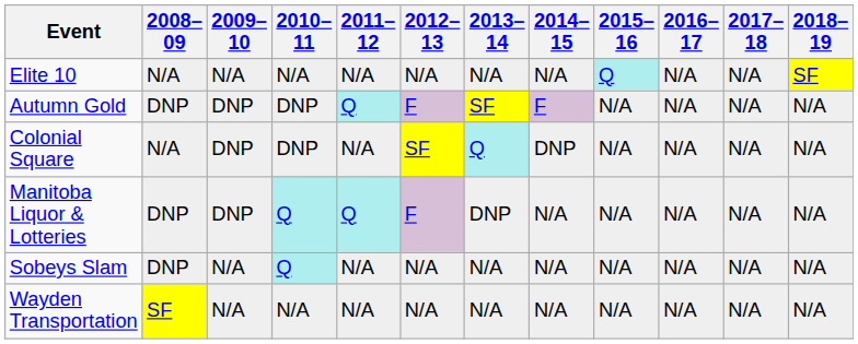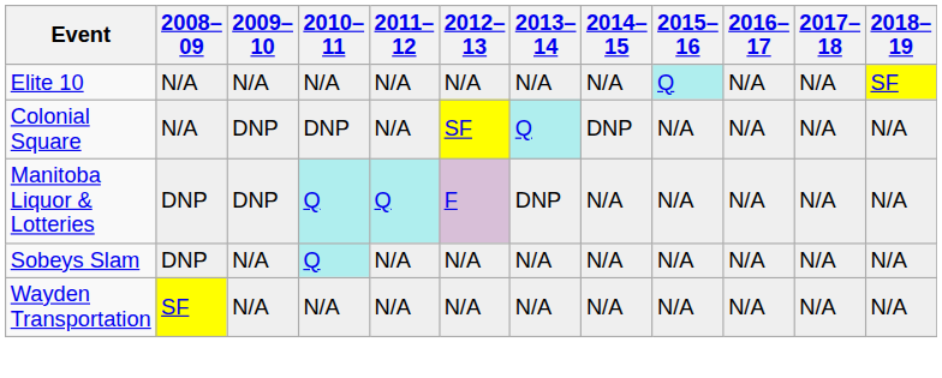 <table class="wikitable">
 <tr>
 <th>Event</th>
 <th><a href='#'>2008–09</a></th>
 <th><a href='#'>2009–10</a></th>
 <th><a href='#'>2010–11</a></th>
 <th><a href='#'>2011–12</a></th>
 <th><a href='#'>2012–13</a></th>
 <th><a href='#'>2013–14</a></th>
 <th><a href='#'>2014–15</a></th>
 <th><a href='#'>2015–16</a></th>
 <th><a href='#'>2016–17</a></th>
 <th><a href='#'>2017–18</a></th>
 <th><a href='#'>2018–19</a></th>
 </tr>
 <tr>
 <td><a href='#'>Elite 10</a></td>
 <td style="background:#EFEFEF;">N/A</td>
 <td style="background:#EFEFEF;">N/A</td>
 <td style="background:#EFEFEF;">N/A</td>
 <td style="background:#EFEFEF;">N/A</td>
 <td style="background:#EFEFEF;">N/A</td>
 <td style="background:#EFEFEF;">N/A</td>
 <td style="background:#EFEFEF;">N/A</td>
 <td style="background:#afeeee;"><a href='#'>Q</a></td>
 <td style="background:#EFEFEF;">N/A</td>
 <td style="background:#EFEFEF;">N/A</td>
 <td style="background:yellow;"><a href='#'>SF</a></td>
-</tr>
-<tr>
-<td><a href='#'>Autumn Gold</a></td>
-<td style="background:#EFEFEF;">DNP</td>
-<td style="background:#EFEFEF;">DNP</td>
-<td style="background:#EFEFEF;">DNP</td>
-<td style="background:#afeeee;"><a href='#'>Q</a></td>
-<td style="background:thistle;"><a href='#'>F</a></td>
-<td style="background:yellow;"><a href='#'>SF</a></td>
-<td style="background:thistle;"><a href='#'>F</a></td>
-<td style="background:#EFEFEF;">N/A</td>
-<td style="background:#EFEFEF;">N/A</td>
-<td style="background:#EFEFEF;">N/A</td>
-<td style="background:#EFEFEF;">N/A</td>
 </tr>
 <tr>
 <td><a href='#'>Colonial Square</a></td>
 <td style="background:#EFEFEF;">N/A</td>
 <td style="background:#EFEFEF;">DNP</td>
 <td style="background:#EFEFEF;">DNP</td>
 <td style="background:#EFEFEF;">N/A</td>
 <td style="background:yellow;"><a href='#'>SF</a></td>
 <td style="background:#afeeee;"><a href='#'>Q</a></td>
 <td style="background:#EFEFEF;">DNP</td>
 <td style="background:#EFEFEF;">N/A</td>
 <td style="background:#EFEFEF;">N/A</td>
 <td style="background:#EFEFEF;">N/A</td>
 <td style="background:#EFEFEF;">N/A</td>
 </tr>
 <tr>
 <td><a href='#'>Manitoba Liquor & Lotteries</a></td>
 <td style="background:#EFEFEF;">DNP</td>
 <td style="background:#EFEFEF;">DNP</td>
 <td style="background:#afeeee;"><a href='#'>Q</a></td>
 <td style="background:#afeeee;"><a href='#'>Q</a></td>
 <td style="background:thistle;"><a href='#'>F</a></td>
 <td style="background:#EFEFEF;">DNP</td>
 <td style="background:#EFEFEF;">N/A</td>
 <td style="background:#EFEFEF;">N/A</td>
 <td style="background:#EFEFEF;">N/A</td>
 <td style="background:#EFEFEF;">N/A</td>
 <td style="background:#EFEFEF;">N/A</td>
 </tr>
 <tr>
 <td><a href='#'>Sobeys Slam</a></td>
 <td style="background:#EFEFEF;">DNP</td>
 <td style="background:#EFEFEF;">N/A</td>
 <td style="background:#afeeee;"><a href='#'>Q</a></td>
 <td style="background:#EFEFEF;">N/A</td>
 <td style="background:#EFEFEF;">N/A</td>
 <td style="background:#EFEFEF;">N/A</td>
 <td style="background:#EFEFEF;">N/A</td>
 <td style="background:#EFEFEF;">N/A</td>
 <td style="background:#EFEFEF;">N/A</td>
 <td style="background:#EFEFEF;">N/A</td>
 <td style="background:#EFEFEF;">N/A</td>
 </tr>
 <tr>
 <td><a href='#'>Wayden Transportation</a></td>
 <td style="background:yellow;"><a href='#'>SF</a></td>
 <td style="background:#EFEFEF;">N/A</td>
 <td style="background:#EFEFEF;">N/A</td>
 <td style="background:#EFEFEF;">N/A</td>
 <td style="background:#EFEFEF;">N/A</td>
 <td style="background:#EFEFEF;">N/A</td>
 <td style="background:#EFEFEF;">N/A</td>
 <td style="background:#EFEFEF;">N/A</td>
 <td style="background:#EFEFEF;">N/A</td>
 <td style="background:#EFEFEF;">N/A</td>
 <td style="background:#EFEFEF;">N/A</td>
 </tr>
 </table>
